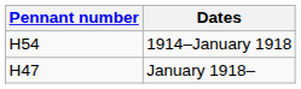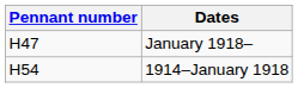 <table class="wikitable">
 <tr>
 <th><a href='#'>Pennant number</a></th>
 <th>Dates</th>
 </tr>
 <tr>
+<td>H47</td>
+<td>January 1918–</td>
+</tr>
+<tr>
 <td>H54</td>
 <td>1914–January 1918</td>
 </tr>
-<tr>
-<td>H47</td>
-<td>January 1918–</td>
-</tr>
 </table>
